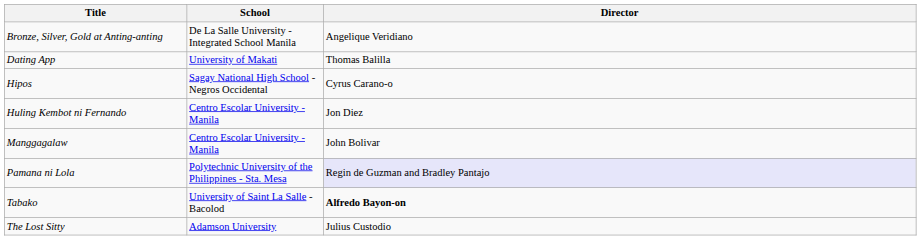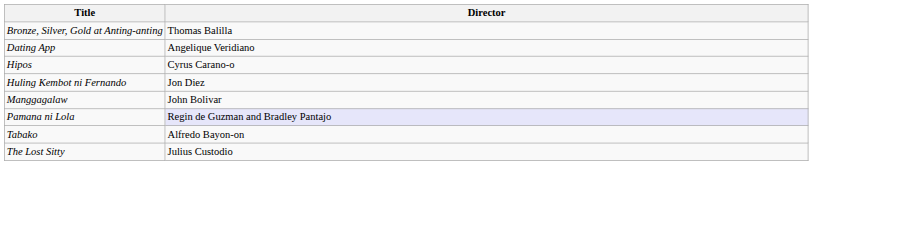 <table class="wikitable" style="font-size: 90%;">
 <tr>
 <th width=20%>Title</th>
-<th width=15%>School</th>
 <th>Director</th>
 </tr>
 <tr>
 <td><em>Bronze, Silver, Gold at Anting-anting</em><br></td>
-<td>De La Salle University - Integrated School Manila</td>
+<td>Thomas Balilla</td>
+</tr>
+<tr>
+<td><em>Dating App</em><br></td>
 <td>Angelique Veridiano</td>
 </tr>
 <tr>
-<td><em>Dating App</em><br></td>
-<td><a href='#'>University of Makati</a></td>
-<td>Thomas Balilla</td>
-</tr>
-<tr>
 <td><em>Hipos</em><br></td>
-<td><a href='#'>Sagay National High School</a> - Negros Occidental</td>
 <td>Cyrus Carano-o</td>
 </tr>
 <tr>
 <td><em>Huling Kembot ni Fernando</em><br></td>
-<td><a href='#'>Centro Escolar University - Manila</a></td>
 <td>Jon Diez</td>
 </tr>
 <tr>
 <td><em>Manggagalaw</em><br></td>
-<td><a href='#'>Centro Escolar University - Manila</a></td>
 <td>John Bolivar</td>
 </tr>
 <tr>
 <td><em>Pamana ni Lola</em><br></td>
-<td><a href='#'>Polytechnic University of the Philippines - Sta. Mesa</a></td>
 <td style="background: lavender;">Regin de Guzman and Bradley Pantajo</td>
 </tr>
 <tr>
 <td><em>Tabako</em><br></td>
-<td><a href='#'>University of Saint La Salle</a> - Bacolod</td>
-<td><strong>Alfredo Bayon-on</strong></td>
+<td>Alfredo Bayon-on</td>
 </tr>
 <tr>
 <td><em>The Lost Sitty</em><br></td>
-<td><a href='#'>Adamson University</a></td>
 <td>Julius Custodio</td>
 </tr>
 </table>
